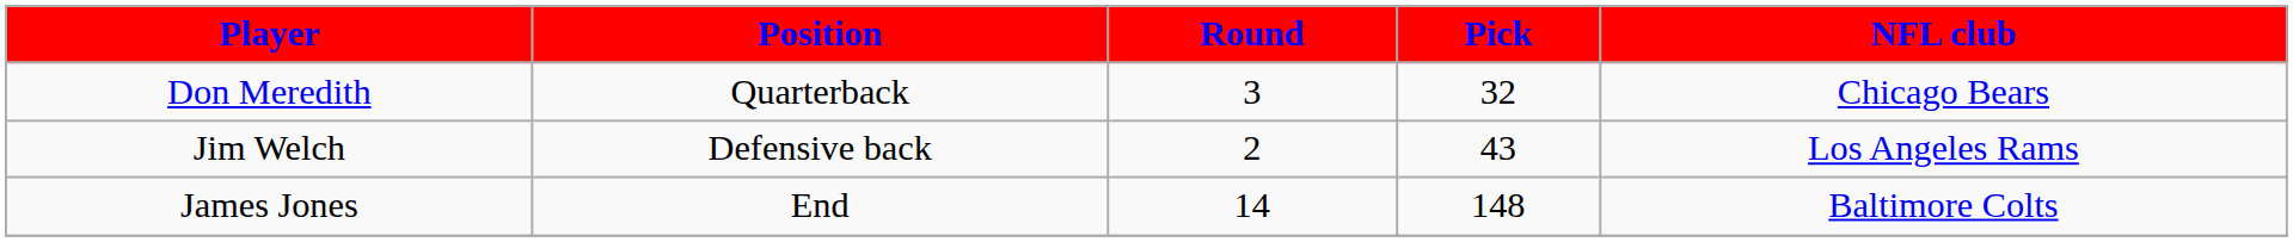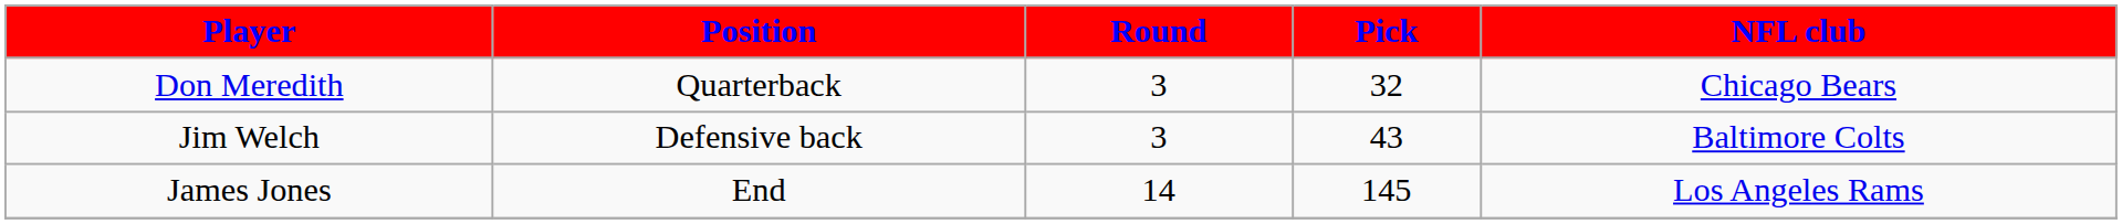 <table class="wikitable" width="80%">
 <tr align="center"  style="background:red;color:blue;">
 <td><strong>Player</strong></td>
 <td><strong>Position</strong></td>
 <td><strong>Round</strong></td>
 <td><strong>Pick</strong></td>
 <td><strong>NFL club</strong></td>
 </tr>
 <tr align="center" bgcolor="">
 <td><a href='#'>Don Meredith</a></td>
 <td>Quarterback</td>
 <td>3</td>
 <td>32</td>
 <td><a href='#'>Chicago Bears</a></td>
 </tr>
 <tr align="center" bgcolor="">
 <td>Jim Welch</td>
 <td>Defensive back</td>
-<td>2</td>
+<td>3</td>
 <td>43</td>
-<td><a href='#'>Los Angeles Rams</a></td>
+<td><a href='#'>Baltimore Colts</a></td>
 </tr>
 <tr align="center" bgcolor="">
 <td>James Jones</td>
 <td>End</td>
 <td>14</td>
-<td>148</td>
-<td><a href='#'>Baltimore Colts</a></td>
+<td>145</td>
+<td><a href='#'>Los Angeles Rams</a></td>
 </tr>
 <tr align="center" bgcolor="">
 </tr>
 </table>
